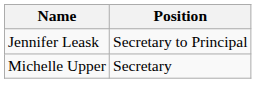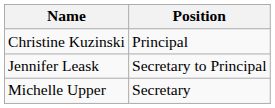 <table class="wikitable">
 <tr>
 <th>Name</th>
 <th>Position</th>
+</tr>
+<tr>
+<td>Christine Kuzinski</td>
+<td>Principal</td>
 </tr>
 <tr>
 <td>Jennifer Leask</td>
 <td>Secretary to Principal</td>
 </tr>
 <tr>
 <td>Michelle Upper</td>
 <td>Secretary</td>
 </tr>
 </table>
